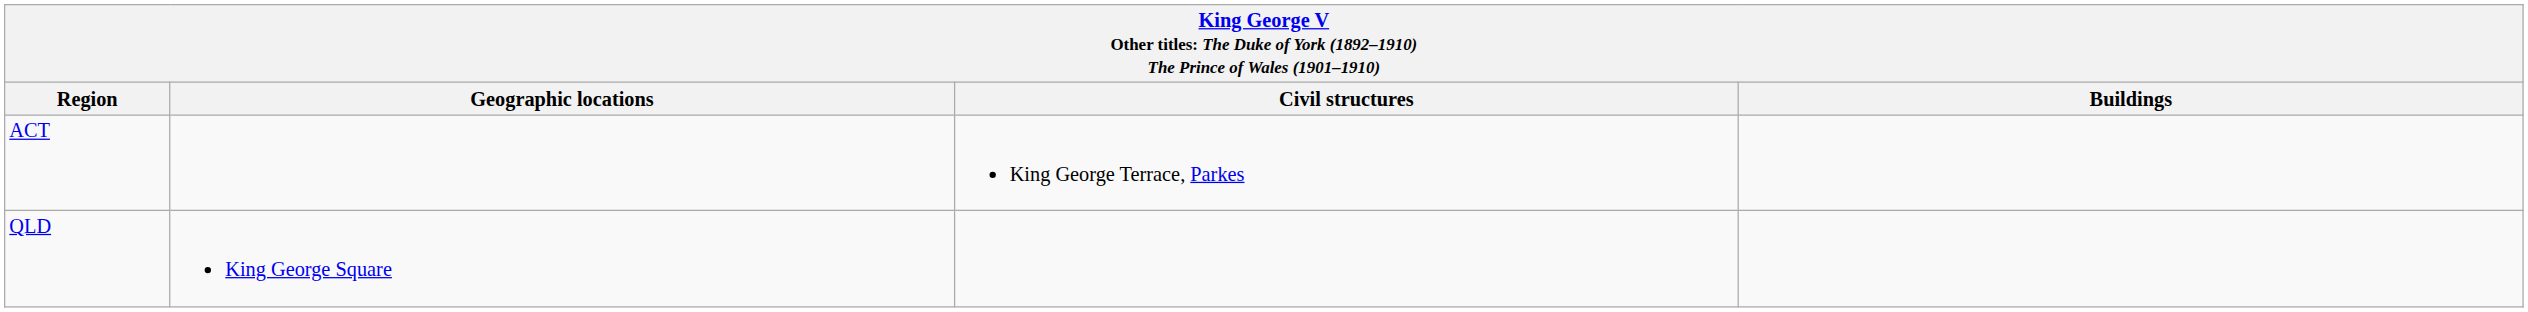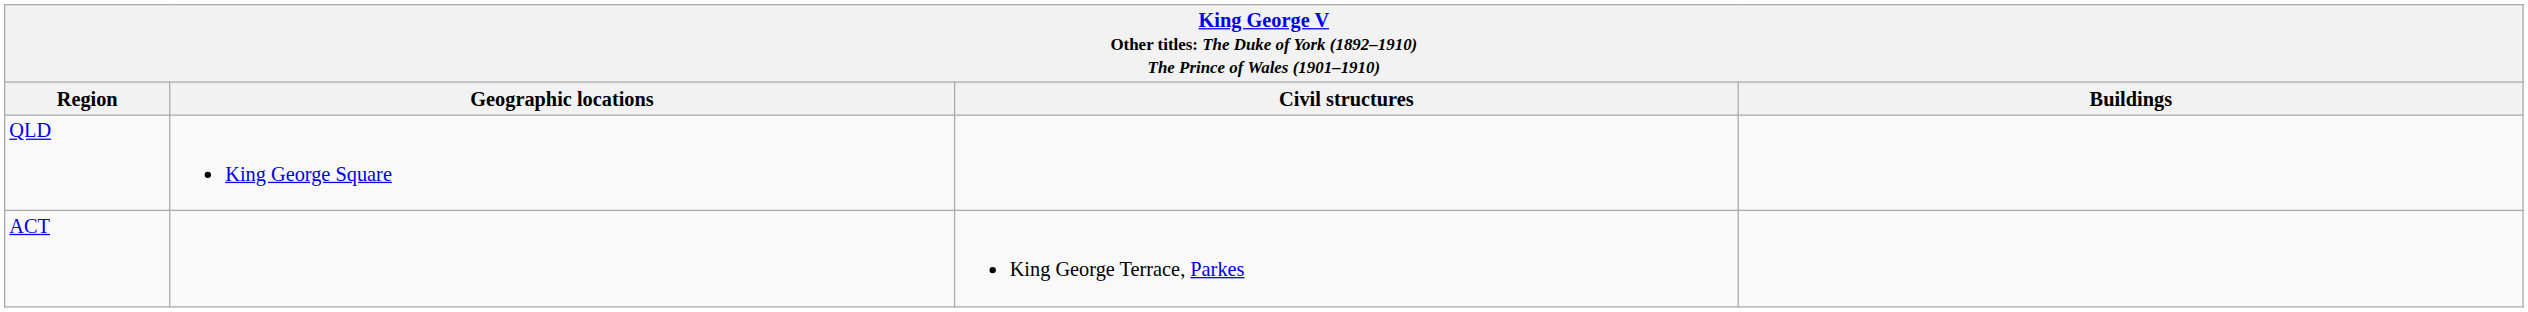 <table class="wikitable" width="100%">
 <tr>
 <th colspan="4"> <a href='#'>King George V</a><br><small>Other titles: <em>The Duke of York (1892–1910)</em><br> <em>The Prince of Wales (1901–1910)</em><br></small></th>
 </tr>
 <tr>
 <th width="5%">Region</th>
 <th width="23.75%">Geographic locations</th>
 <th width="23.75%">Civil structures</th>
 <th width="23.75%">Buildings</th>
 </tr>
 <tr>
+<td align=left valign=top> <a href='#'>QLD</a></td>
+<td><br><ul><li><a href='#'>King George Square</a></li></ul></td>
+<td></td>
+<td></td>
+</tr>
+<tr>
 <td align=left valign=top> <a href='#'>ACT</a></td>
 <td></td>
 <td><br><ul><li>King George Terrace, <a href='#'>Parkes</a></li></ul></td>
 <td></td>
 </tr>
-<tr>
-<td align=left valign=top> <a href='#'>QLD</a></td>
-<td><br><ul><li><a href='#'>King George Square</a></li></ul></td>
-<td></td>
-<td></td>
-</tr>
 </table>
